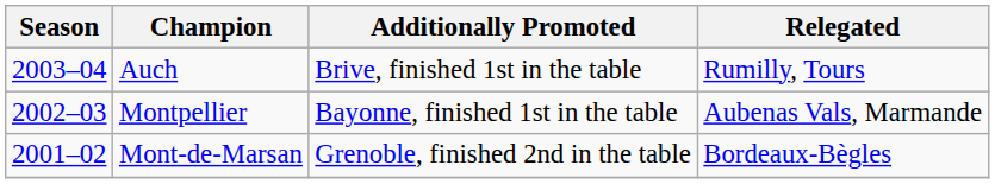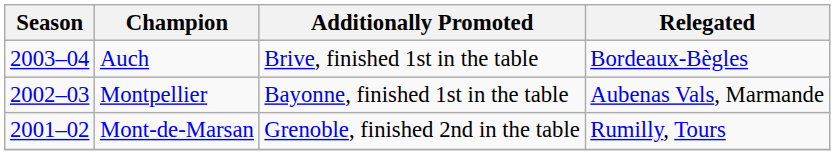 <table class=wikitable>
 <tr>
 <th>Season</th>
 <th>Champion</th>
 <th>Additionally Promoted</th>
 <th>Relegated</th>
 </tr>
 <tr>
 <td><a href='#'>2003–04</a></td>
 <td><a href='#'>Auch</a></td>
 <td><a href='#'>Brive</a>, finished 1st in the table</td>
-<td><a href='#'>Rumilly</a>, <a href='#'>Tours</a></td>
+<td><a href='#'>Bordeaux-Bègles</a></td>
 </tr>
 <tr>
 <td><a href='#'>2002–03</a></td>
 <td><a href='#'>Montpellier</a></td>
 <td><a href='#'>Bayonne</a>, finished 1st in the table</td>
 <td><a href='#'>Aubenas Vals</a>, Marmande</td>
 </tr>
 <tr>
 <td><a href='#'>2001–02</a></td>
 <td><a href='#'>Mont-de-Marsan</a></td>
 <td><a href='#'>Grenoble</a>, finished 2nd in the table</td>
-<td><a href='#'>Bordeaux-Bègles</a></td>
+<td><a href='#'>Rumilly</a>, <a href='#'>Tours</a></td>
 </tr>
 <tr>
 </tr>
 </table>
